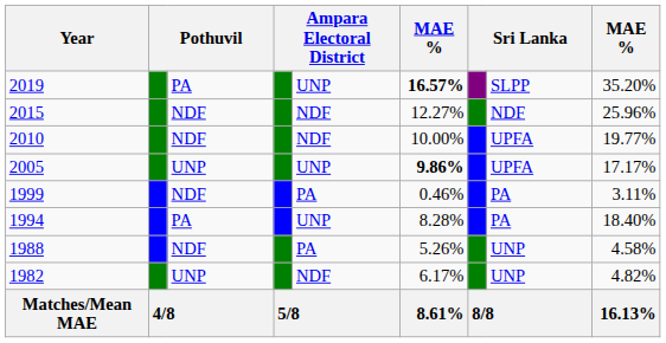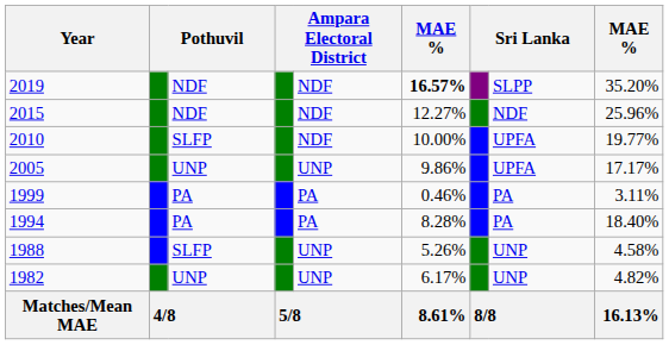 <table class="wikitable">
 <tr>
 <th>Year</th>
 <th colspan="2" width="144px">Pothuvil</th>
 <th colspan="2" width="144px"><a href='#'>Ampara Electoral District</a></th>
 <th><a href='#'>MAE</a> %</th>
 <th colspan="2" width="144px">Sri Lanka</th>
 <th>MAE %</th>
 </tr>
 <tr>
 <td><a href='#'>2019</a></td>
 <td style="background-color:green;" width="10px"></td>
-<td style="text-align:left;"><a href='#'>PA</a></td>
+<td style="text-align:left;"><a href='#'>NDF</a></td>
 <td style="background-color:green;" width="10px"></td>
-<td style="text-align:left;"><a href='#'>UNP</a></td>
+<td style="text-align:left;"><a href='#'>NDF</a></td>
 <td style="text-align:right;"><strong>16.57%</strong></td>
 <td style="background-color:purple;" width="10px"></td>
 <td style="text-align:left;"><a href='#'>SLPP</a></td>
 <td style="text-align:right;">35.20%</td>
 </tr>
 <tr>
 <td><a href='#'>2015</a></td>
 <td style="background-color:green;" width="10px"></td>
 <td style="text-align:left;"><a href='#'>NDF</a></td>
 <td style="background-color:green;" width="10px"></td>
 <td style="text-align:left;"><a href='#'>NDF</a></td>
 <td style="text-align:right;">12.27%</td>
 <td style="background-color:green;" width="10px"></td>
 <td style="text-align:left;"><a href='#'>NDF</a></td>
 <td style="text-align:right;">25.96%</td>
 </tr>
 <tr>
 <td><a href='#'>2010</a></td>
 <td style="background-color:green;" width="10px"></td>
-<td style="text-align:left;"><a href='#'>NDF</a></td>
+<td style="text-align:left;"><a href='#'>SLFP</a></td>
 <td style="background-color:green;" width="10px"></td>
 <td style="text-align:left;"><a href='#'>NDF</a></td>
 <td style="text-align:right;">10.00%</td>
 <td style="background-color:blue;" width="10px"></td>
 <td style="text-align:left;"><a href='#'>UPFA</a></td>
 <td style="text-align:right;">19.77%</td>
 </tr>
 <tr>
 <td><a href='#'>2005</a></td>
 <td style="background-color:green;" width="10px"></td>
 <td style="text-align:left;"><a href='#'>UNP</a></td>
 <td style="background-color:green;" width="10px"></td>
 <td style="text-align:left;"><a href='#'>UNP</a></td>
-<td style="text-align:right;"><strong>9.86%</strong></td>
+<td style="text-align:right;">9.86%</td>
 <td style="background-color:blue;" width="10px"></td>
 <td style="text-align:left;"><a href='#'>UPFA</a></td>
 <td style="text-align:right;">17.17%</td>
 </tr>
 <tr>
 <td><a href='#'>1999</a></td>
 <td style="background-color:blue;" width="10px"></td>
-<td style="text-align:left;"><a href='#'>NDF</a></td>
+<td style="text-align:left;"><a href='#'>PA</a></td>
 <td style="background-color:blue;" width="10px"></td>
 <td style="text-align:left;"><a href='#'>PA</a></td>
 <td style="text-align:right;">0.46%</td>
 <td style="background-color:blue;" width="10px"></td>
 <td style="text-align:left;"><a href='#'>PA</a></td>
 <td style="text-align:right;">3.11%</td>
 </tr>
 <tr>
 <td><a href='#'>1994</a></td>
 <td style="background-color:blue;" width="10px"></td>
 <td style="text-align:left;"><a href='#'>PA</a></td>
 <td style="background-color:blue;" width="10px"></td>
-<td style="text-align:left;"><a href='#'>UNP</a></td>
+<td style="text-align:left;"><a href='#'>PA</a></td>
 <td style="text-align:right;">8.28%</td>
 <td style="background-color:blue;" width="10px"></td>
 <td style="text-align:left;"><a href='#'>PA</a></td>
 <td style="text-align:right;">18.40%</td>
 </tr>
 <tr>
 <td><a href='#'>1988</a></td>
 <td style="background-color:blue;" width="10px"></td>
-<td style="text-align:left;"><a href='#'>NDF</a></td>
+<td style="text-align:left;"><a href='#'>SLFP</a></td>
 <td style="background-color:green;" width="10px"></td>
-<td style="text-align:left;"><a href='#'>PA</a></td>
+<td style="text-align:left;"><a href='#'>UNP</a></td>
 <td style="text-align:right;">5.26%</td>
 <td style="background-color:green;" width="10px"></td>
 <td style="text-align:left;"><a href='#'>UNP</a></td>
 <td style="text-align:right;">4.58%</td>
 </tr>
 <tr>
 <td><a href='#'>1982</a></td>
 <td style="background-color:green;" width="10px"></td>
 <td style="text-align:left;"><a href='#'>UNP</a></td>
 <td style="background-color:green;" width="10px"></td>
-<td style="text-align:left;"><a href='#'>NDF</a></td>
+<td style="text-align:left;"><a href='#'>UNP</a></td>
 <td style="text-align:right;">6.17%</td>
 <td style="background-color:green;" width="10px"></td>
 <td style="text-align:left;"><a href='#'>UNP</a></td>
 <td style="text-align:right;">4.82%</td>
 </tr>
 <tr>
 <th>Matches/Mean MAE</th>
 <th style="text-align:left;"colspan="2" width="144px">4/8</th>
 <th style="text-align:left;"colspan="2" width="144px">5/8</th>
 <th style="text-align:right;">8.61%</th>
 <th style="text-align:left;"colspan="2" width="144px">8/8</th>
 <th style="text-align:right;">16.13%</th>
 </tr>
 </table>
